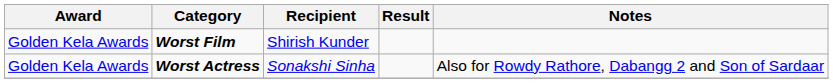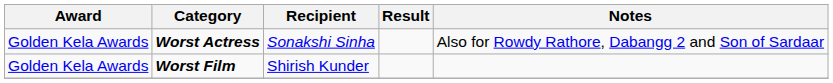 <table class=wikitable>
 <tr>
 <th scope="col">Award</th>
 <th scope="col">Category</th>
 <th scope="col">Recipient</th>
 <th scope="col">Result</th>
 <th scope="col">Notes</th>
 </tr>
 <tr>
 <td><a href='#'>Golden Kela Awards</a></td>
+<td><strong><em>Worst Actress</em></strong></td>
+<td><em><a href='#'>Sonakshi Sinha</a></em></td>
+<td></td>
+<td>Also for <a href='#'>Rowdy Rathore</a>, <a href='#'>Dabangg 2</a> and <a href='#'>Son of Sardaar</a></td>
+</tr>
+<tr>
+<td><a href='#'>Golden Kela Awards</a></td>
 <td><strong><em>Worst Film</em></strong></td>
 <td><a href='#'>Shirish Kunder</a></td>
 <td></td>
 <td></td>
 </tr>
 <tr>
-<td><a href='#'>Golden Kela Awards</a></td>
-<td><strong><em>Worst Actress</em></strong></td>
-<td><em><a href='#'>Sonakshi Sinha</a></em></td>
-<td></td>
-<td>Also for <a href='#'>Rowdy Rathore</a>, <a href='#'>Dabangg 2</a> and <a href='#'>Son of Sardaar</a></td>
-</tr>
-<tr>
 </tr>
 </table>
